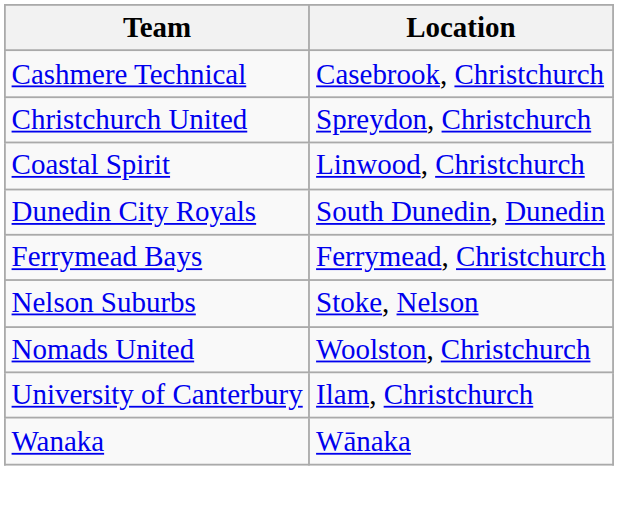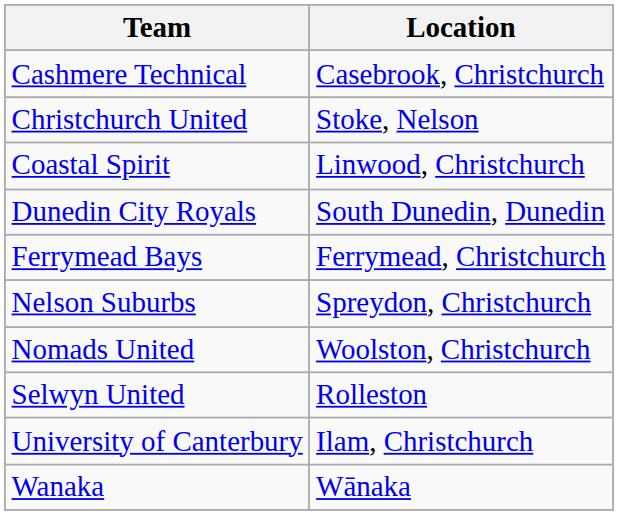 <table class="wikitable sortable">
 <tr>
 <th>Team</th>
 <th>Location</th>
 </tr>
 <tr>
 <td><a href='#'>Cashmere Technical</a></td>
 <td><a href='#'>Casebrook</a>, <a href='#'>Christchurch</a></td>
 </tr>
 <tr>
 <td><a href='#'>Christchurch United</a></td>
-<td><a href='#'>Spreydon</a>, <a href='#'>Christchurch</a></td>
+<td><a href='#'>Stoke</a>, <a href='#'>Nelson</a></td>
 </tr>
 <tr>
 <td><a href='#'>Coastal Spirit</a></td>
 <td><a href='#'>Linwood</a>, <a href='#'>Christchurch</a></td>
 </tr>
 <tr>
 <td><a href='#'>Dunedin City Royals</a></td>
 <td><a href='#'>South Dunedin</a>, <a href='#'>Dunedin</a></td>
 </tr>
 <tr>
 <td><a href='#'>Ferrymead Bays</a></td>
 <td><a href='#'>Ferrymead</a>, <a href='#'>Christchurch</a></td>
 </tr>
 <tr>
 <td><a href='#'>Nelson Suburbs</a></td>
-<td><a href='#'>Stoke</a>, <a href='#'>Nelson</a></td>
+<td><a href='#'>Spreydon</a>, <a href='#'>Christchurch</a></td>
 </tr>
 <tr>
 <td><a href='#'>Nomads United</a></td>
 <td><a href='#'>Woolston</a>, <a href='#'>Christchurch</a></td>
+</tr>
+<tr>
+<td><a href='#'>Selwyn United</a></td>
+<td><a href='#'>Rolleston</a></td>
 </tr>
 <tr>
 <td><a href='#'>University of Canterbury</a></td>
 <td><a href='#'>Ilam</a>, <a href='#'>Christchurch</a></td>
 </tr>
 <tr>
 <td><a href='#'>Wanaka</a></td>
 <td><a href='#'>Wānaka</a></td>
 </tr>
 </table>
